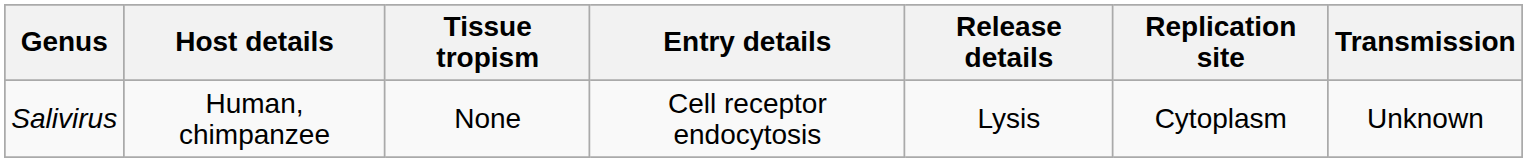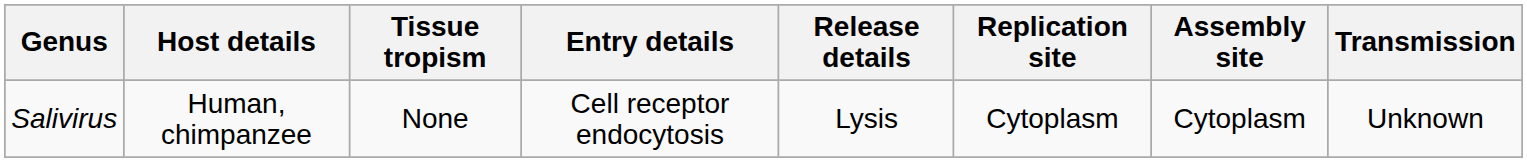 <table class="wikitable sortable" style="text-align:center">
 <tr>
 <th>Genus</th>
 <th>Host details</th>
 <th>Tissue tropism</th>
 <th>Entry details</th>
 <th>Release details</th>
 <th>Replication site</th>
+<th>Assembly site</th>
 <th>Transmission</th>
 </tr>
 <tr>
 <td><em>Salivirus</em></td>
 <td>Human, chimpanzee</td>
 <td>None</td>
 <td>Cell receptor endocytosis</td>
 <td>Lysis</td>
 <td>Cytoplasm</td>
+<td>Cytoplasm</td>
 <td>Unknown</td>
 </tr>
 </table>
